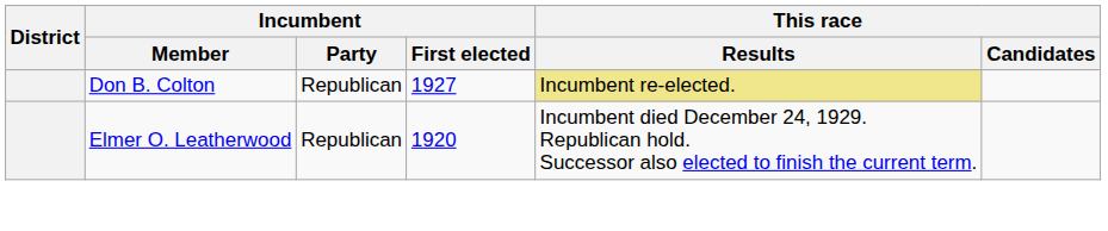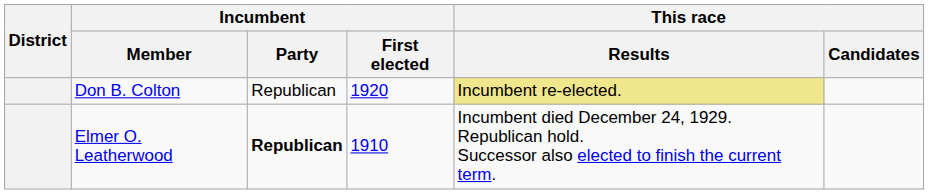 <table class=wikitable>
 <tr>
 <th rowspan=2>District</th>
 <th colspan=3>Incumbent</th>
 <th colspan=2>This race</th>
 </tr>
 <tr>
 <th>Member</th>
 <th>Party</th>
 <th>First elected</th>
 <th>Results</th>
 <th>Candidates</th>
 </tr>
 <tr>
 <th></th>
 <td><a href='#'>Don B. Colton</a></td>
 <td>Republican</td>
-<td><a href='#'>1927</a></td>
+<td><a href='#'>1920</a></td>
 <td style="background: khaki;">Incumbent re-elected.</td>
 <td nowrap></td>
 </tr>
 <tr>
 <th></th>
 <td><a href='#'>Elmer O. Leatherwood</a></td>
-<td>Republican</td>
-<td><a href='#'>1920</a></td>
+<td><strong>Republican</strong></td>
+<td><a href='#'>1910</a></td>
 <td>Incumbent died December 24, 1929.<br>Republican hold.<br>Successor also <a href='#'>elected to finish the current term</a>.</td>
 <td nowrap></td>
 </tr>
 </table>
